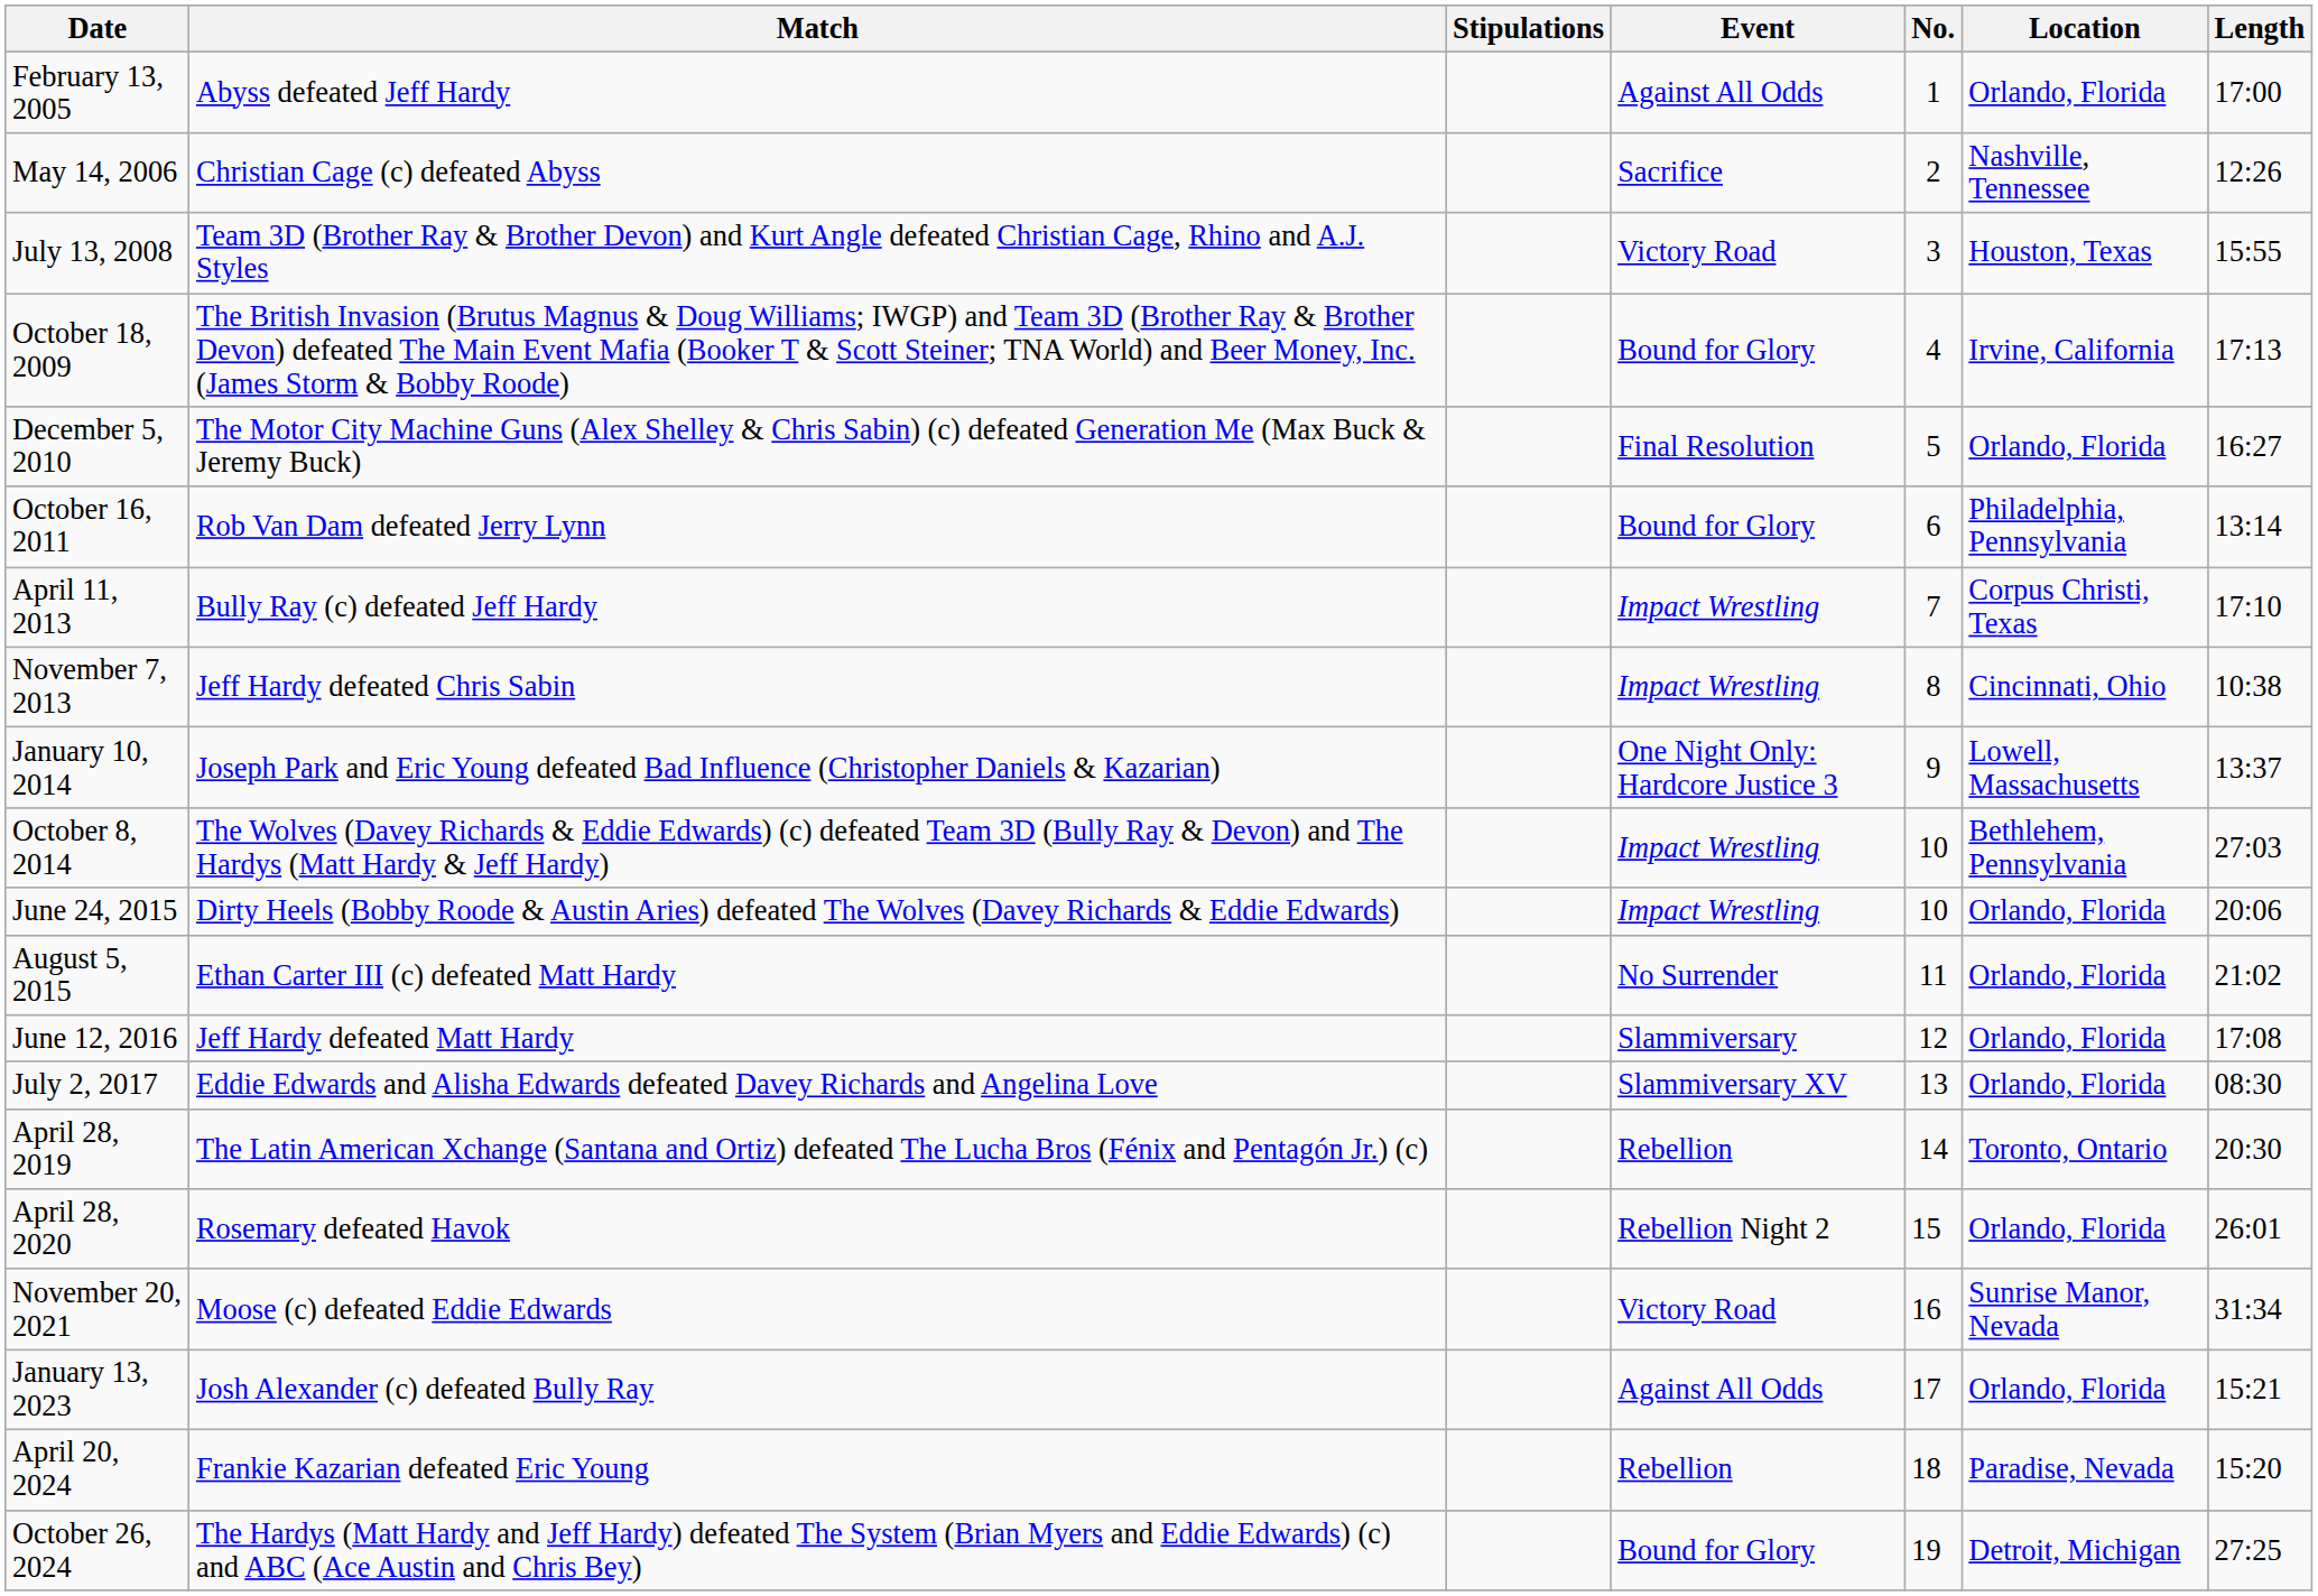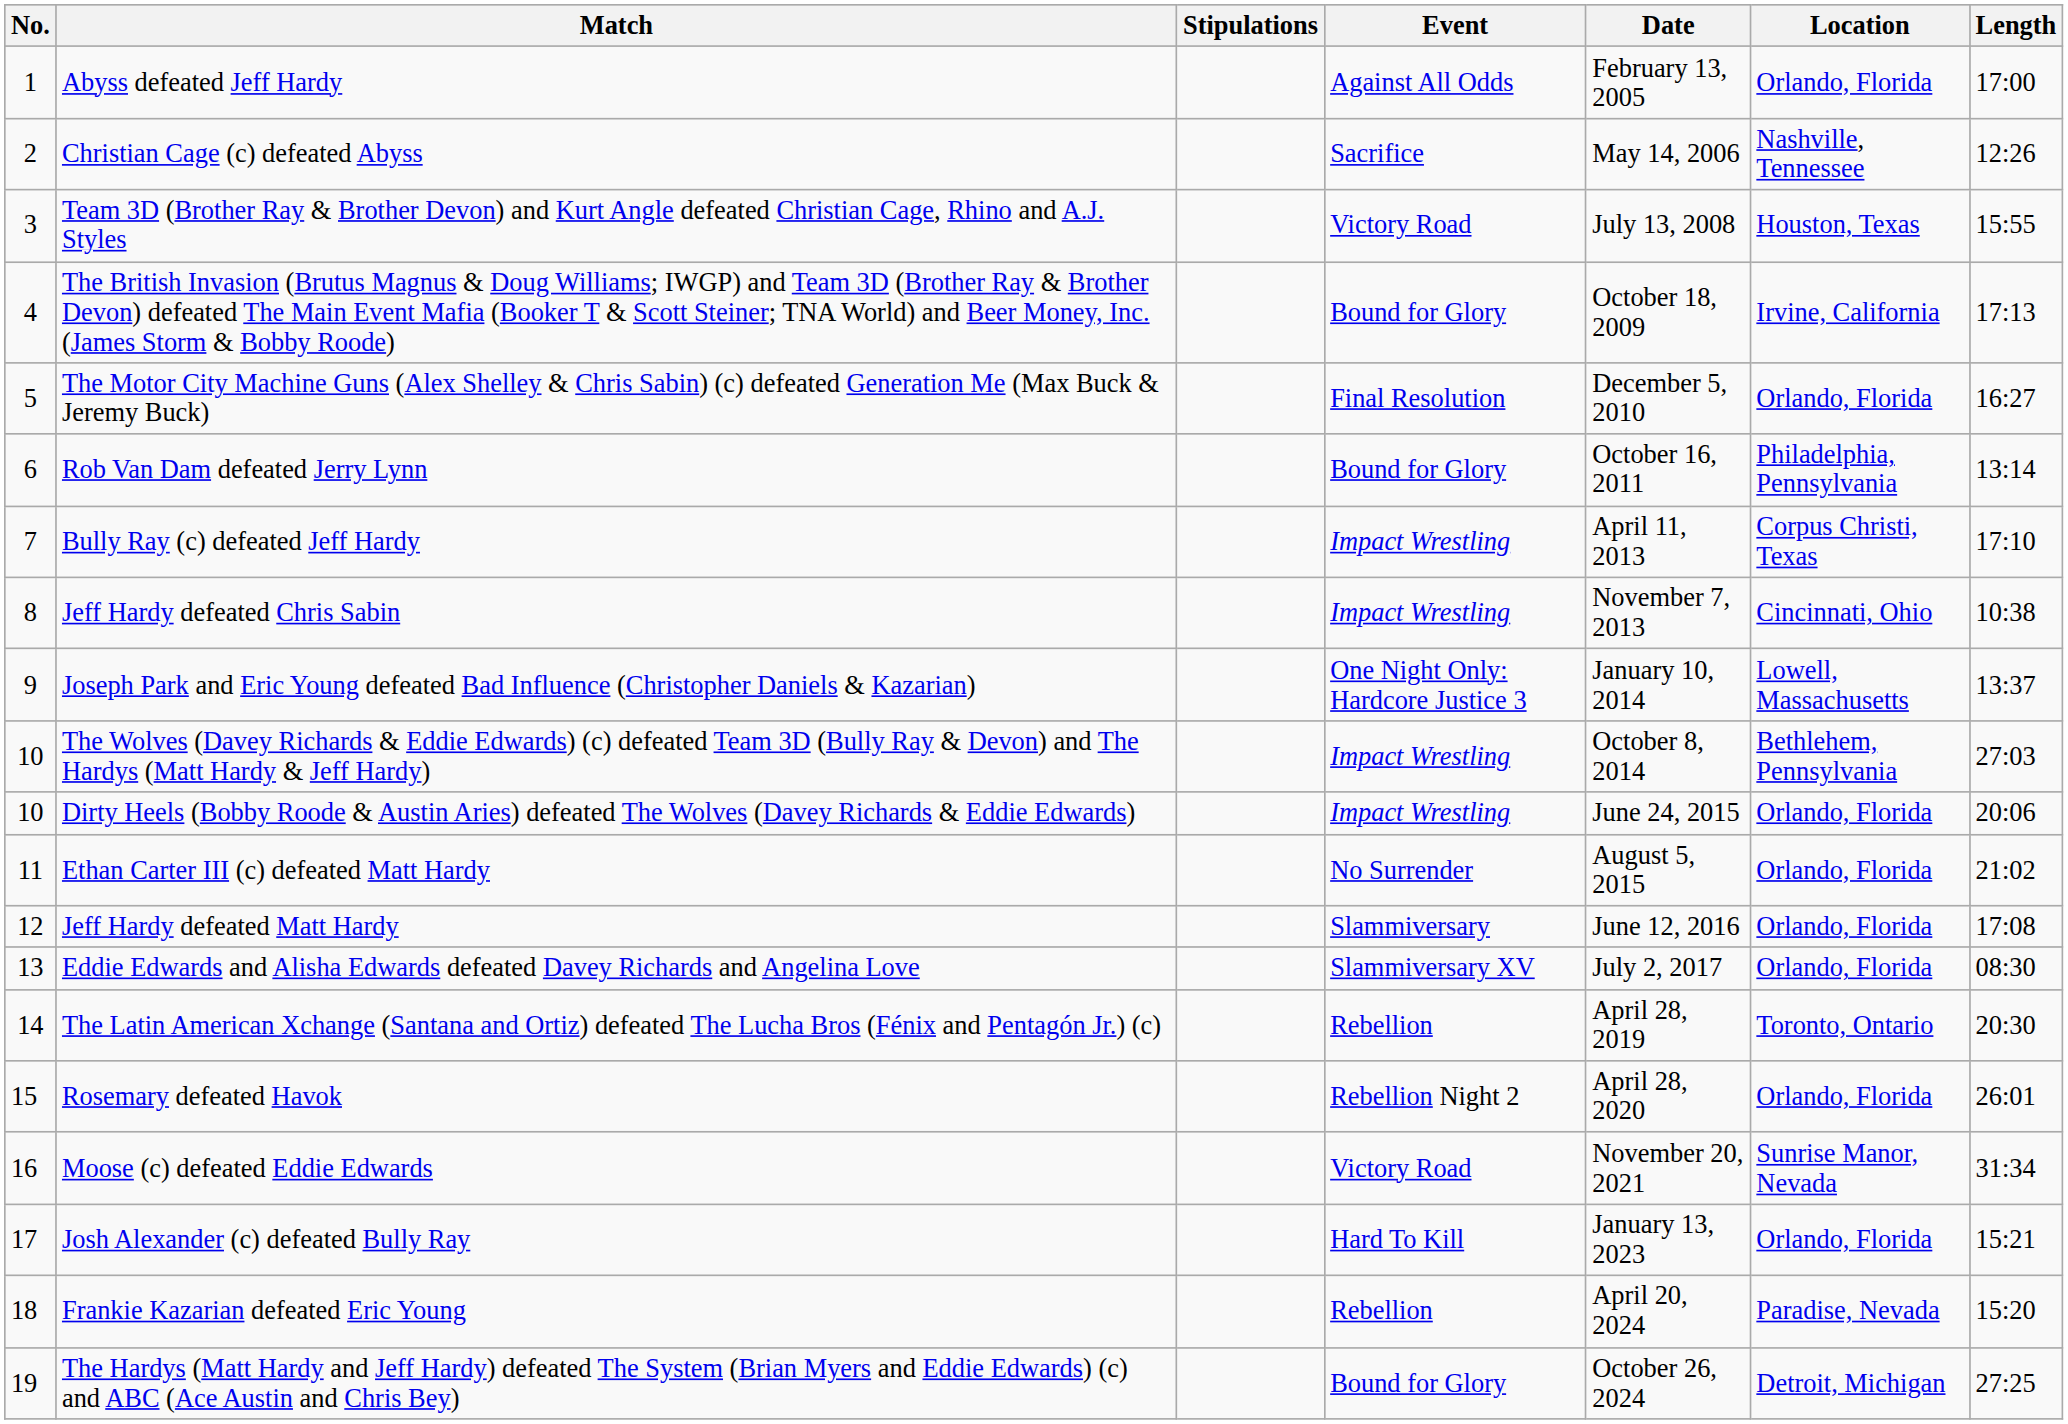 <table class="wikitable">
 <tr>
-<th>Date</th>
+<th>No.</th>
 <th>Match</th>
 <th>Stipulations</th>
 <th>Event</th>
-<th>No.</th>
+<th>Date</th>
 <th>Location</th>
 <th>Length</th>
 </tr>
 <tr>
-<td>February 13, 2005</td>
+<td align=center>1</td>
 <td><a href='#'>Abyss</a> defeated <a href='#'>Jeff Hardy</a></td>
 <td></td>
 <td><a href='#'>Against All Odds</a></td>
-<td align=center>1</td>
+<td>February 13, 2005</td>
 <td><a href='#'>Orlando, Florida</a></td>
 <td>17:00</td>
 </tr>
 <tr>
-<td>May 14, 2006</td>
+<td align=center>2</td>
 <td><a href='#'>Christian Cage</a> (c) defeated <a href='#'>Abyss</a></td>
 <td></td>
 <td><a href='#'>Sacrifice</a></td>
-<td align=center>2</td>
+<td>May 14, 2006</td>
 <td><a href='#'>Nashville</a>, <a href='#'>Tennessee</a></td>
 <td>12:26</td>
 </tr>
 <tr>
-<td>July 13, 2008</td>
+<td align=center>3</td>
 <td><a href='#'>Team 3D</a> (<a href='#'>Brother Ray</a> & <a href='#'>Brother Devon</a>) and <a href='#'>Kurt Angle</a> defeated <a href='#'>Christian Cage</a>, <a href='#'>Rhino</a> and <a href='#'>A.J. Styles</a></td>
 <td></td>
 <td><a href='#'>Victory Road</a></td>
-<td align=center>3</td>
+<td>July 13, 2008</td>
 <td><a href='#'>Houston, Texas</a></td>
 <td>15:55</td>
 </tr>
 <tr>
-<td>October 18, 2009</td>
+<td align=center>4</td>
 <td><a href='#'>The British Invasion</a> (<a href='#'>Brutus Magnus</a> & <a href='#'>Doug Williams</a>; IWGP) and <a href='#'>Team 3D</a> (<a href='#'>Brother Ray</a> & <a href='#'>Brother Devon</a>) defeated <a href='#'>The Main Event Mafia</a> (<a href='#'>Booker T</a> & <a href='#'>Scott Steiner</a>; TNA World) and <a href='#'>Beer Money, Inc.</a> (<a href='#'>James Storm</a> & <a href='#'>Bobby Roode</a>)</td>
 <td></td>
 <td><a href='#'>Bound for Glory</a></td>
-<td align=center>4</td>
+<td>October 18, 2009</td>
 <td><a href='#'>Irvine, California</a></td>
 <td>17:13</td>
 </tr>
 <tr>
-<td>December 5, 2010</td>
+<td align=center>5</td>
 <td><a href='#'>The Motor City Machine Guns</a> (<a href='#'>Alex Shelley</a> & <a href='#'>Chris Sabin</a>) (c) defeated <a href='#'>Generation Me</a> (Max Buck & Jeremy Buck)</td>
 <td></td>
 <td><a href='#'>Final Resolution</a></td>
-<td align=center>5</td>
+<td>December 5, 2010</td>
 <td><a href='#'>Orlando, Florida</a></td>
 <td>16:27</td>
 </tr>
 <tr>
-<td>October 16, 2011</td>
+<td align=center>6</td>
 <td><a href='#'>Rob Van Dam</a> defeated <a href='#'>Jerry Lynn</a></td>
 <td></td>
 <td><a href='#'>Bound for Glory</a></td>
-<td align=center>6</td>
+<td>October 16, 2011</td>
 <td><a href='#'>Philadelphia, Pennsylvania</a></td>
 <td>13:14</td>
 </tr>
 <tr>
-<td>April 11, 2013</td>
+<td align=center>7</td>
 <td><a href='#'>Bully Ray</a> (c) defeated <a href='#'>Jeff Hardy</a></td>
 <td></td>
 <td><em><a href='#'>Impact Wrestling</a></em></td>
-<td align=center>7</td>
+<td>April 11, 2013</td>
 <td><a href='#'>Corpus Christi, Texas</a></td>
 <td>17:10</td>
 </tr>
 <tr>
-<td>November 7, 2013</td>
+<td align=center>8</td>
 <td><a href='#'>Jeff Hardy</a> defeated <a href='#'>Chris Sabin</a></td>
 <td></td>
 <td><em><a href='#'>Impact Wrestling</a></em></td>
-<td align=center>8</td>
+<td>November 7, 2013</td>
 <td><a href='#'>Cincinnati, Ohio</a></td>
 <td>10:38</td>
 </tr>
 <tr>
-<td>January 10, 2014</td>
+<td align=center>9</td>
 <td><a href='#'>Joseph Park</a> and <a href='#'>Eric Young</a> defeated <a href='#'>Bad Influence</a> (<a href='#'>Christopher Daniels</a> & <a href='#'>Kazarian</a>)</td>
 <td></td>
 <td><a href='#'>One Night Only: Hardcore Justice 3</a></td>
-<td align=center>9</td>
+<td>January 10, 2014</td>
 <td><a href='#'>Lowell, Massachusetts</a></td>
 <td>13:37</td>
 </tr>
 <tr>
-<td>October 8, 2014</td>
+<td align=center>10</td>
 <td><a href='#'>The Wolves</a> (<a href='#'>Davey Richards</a> & <a href='#'>Eddie Edwards</a>) (c) defeated <a href='#'>Team 3D</a>  (<a href='#'>Bully Ray</a> & <a href='#'>Devon</a>) and <a href='#'>The Hardys</a> (<a href='#'>Matt Hardy</a> & <a href='#'>Jeff Hardy</a>)</td>
 <td></td>
 <td><em><a href='#'>Impact Wrestling</a></em></td>
-<td align=center>10</td>
+<td>October 8, 2014</td>
 <td><a href='#'>Bethlehem, Pennsylvania</a></td>
 <td>27:03</td>
 </tr>
 <tr>
-<td>June 24, 2015</td>
+<td align=center>10</td>
 <td><a href='#'>Dirty Heels</a> (<a href='#'>Bobby Roode</a> & <a href='#'>Austin Aries</a>) defeated <a href='#'>The Wolves</a> (<a href='#'>Davey Richards</a> & <a href='#'>Eddie Edwards</a>)</td>
 <td></td>
 <td><em><a href='#'>Impact Wrestling</a></em></td>
-<td align=center>10</td>
+<td>June 24, 2015</td>
 <td><a href='#'>Orlando, Florida</a></td>
 <td>20:06</td>
 </tr>
 <tr>
-<td>August 5, 2015</td>
+<td align=center>11</td>
 <td><a href='#'>Ethan Carter III</a> (c) defeated <a href='#'>Matt Hardy</a></td>
 <td></td>
 <td><a href='#'>No Surrender</a></td>
-<td align=center>11</td>
+<td>August 5, 2015</td>
 <td><a href='#'>Orlando, Florida</a></td>
 <td>21:02</td>
 </tr>
 <tr>
-<td>June 12, 2016</td>
+<td align=center>12</td>
 <td><a href='#'>Jeff Hardy</a> defeated <a href='#'>Matt Hardy</a></td>
 <td></td>
 <td><a href='#'>Slammiversary</a></td>
-<td align=center>12</td>
+<td>June 12, 2016</td>
 <td><a href='#'>Orlando, Florida</a></td>
 <td>17:08</td>
 </tr>
 <tr>
-<td>July 2, 2017</td>
+<td align=center>13</td>
 <td><a href='#'>Eddie Edwards</a> and <a href='#'>Alisha Edwards</a> defeated <a href='#'>Davey Richards</a> and <a href='#'>Angelina Love</a></td>
 <td></td>
 <td><a href='#'>Slammiversary XV</a></td>
-<td align=center>13</td>
+<td>July 2, 2017</td>
 <td><a href='#'>Orlando, Florida</a></td>
 <td>08:30</td>
 </tr>
 <tr>
-<td>April 28, 2019</td>
+<td align=center>14</td>
 <td><a href='#'>The Latin American Xchange</a> (<a href='#'>Santana and Ortiz</a>) defeated <a href='#'>The Lucha Bros</a> (<a href='#'>Fénix</a> and <a href='#'>Pentagón Jr.</a>) (c)</td>
 <td></td>
 <td><a href='#'>Rebellion</a></td>
-<td align=center>14</td>
+<td>April 28, 2019</td>
 <td><a href='#'>Toronto, Ontario</a></td>
 <td>20:30</td>
 </tr>
 <tr>
-<td>April 28, 2020</td>
+<td>15</td>
 <td><a href='#'>Rosemary</a> defeated <a href='#'>Havok</a></td>
 <td></td>
 <td><a href='#'>Rebellion</a> Night 2</td>
-<td>15</td>
+<td>April 28, 2020</td>
 <td><a href='#'>Orlando, Florida</a></td>
 <td>26:01</td>
 </tr>
 <tr>
-<td>November 20, 2021</td>
+<td>16</td>
 <td><a href='#'>Moose</a> (c) defeated <a href='#'>Eddie Edwards</a></td>
 <td></td>
 <td><a href='#'>Victory Road</a></td>
-<td>16</td>
+<td>November 20, 2021</td>
 <td><a href='#'>Sunrise Manor, Nevada</a></td>
 <td>31:34</td>
 </tr>
 <tr>
-<td>January 13, 2023</td>
+<td>17</td>
 <td><a href='#'>Josh Alexander</a> (c) defeated <a href='#'>Bully Ray</a></td>
 <td></td>
-<td><a href='#'>Against All Odds</a></td>
-<td>17</td>
+<td><a href='#'>Hard To Kill</a></td>
+<td>January 13, 2023</td>
 <td><a href='#'>Orlando, Florida</a></td>
 <td>15:21</td>
 </tr>
 <tr>
-<td>April 20, 2024</td>
+<td>18</td>
 <td><a href='#'>Frankie Kazarian</a> defeated <a href='#'>Eric Young</a></td>
 <td></td>
 <td><a href='#'>Rebellion</a></td>
-<td>18</td>
+<td>April 20, 2024</td>
 <td><a href='#'>Paradise, Nevada</a></td>
 <td>15:20</td>
 </tr>
 <tr>
-<td>October 26, 2024</td>
+<td>19</td>
 <td><a href='#'>The Hardys</a> (<a href='#'>Matt Hardy</a> and <a href='#'>Jeff Hardy</a>) defeated <a href='#'>The System</a> (<a href='#'>Brian Myers</a> and <a href='#'>Eddie Edwards</a>) (c) and <a href='#'>ABC</a> (<a href='#'>Ace Austin</a> and <a href='#'>Chris Bey</a>)</td>
 <td></td>
 <td><a href='#'>Bound for Glory</a></td>
-<td>19</td>
+<td>October 26, 2024</td>
 <td><a href='#'>Detroit, Michigan</a></td>
 <td>27:25</td>
 </tr>
 </table>
